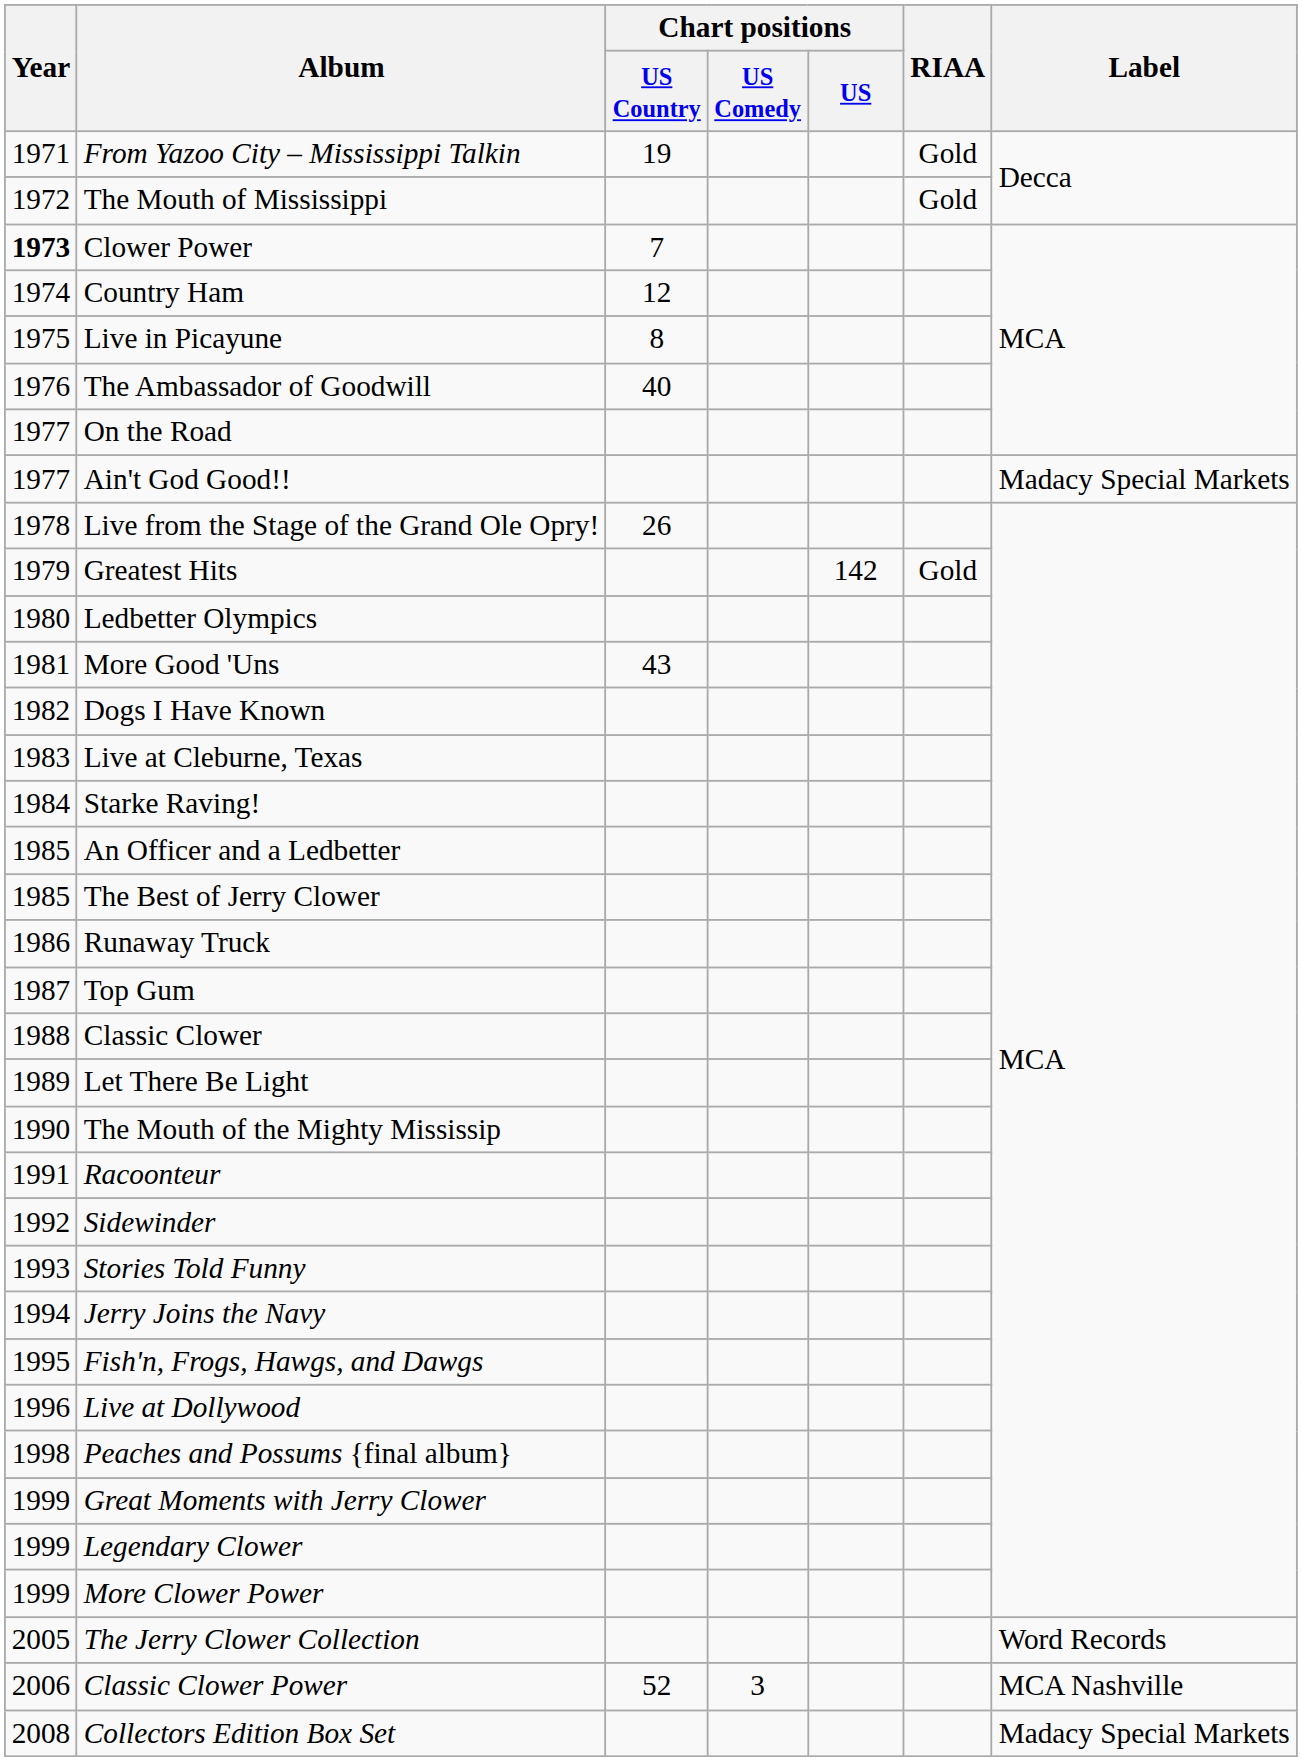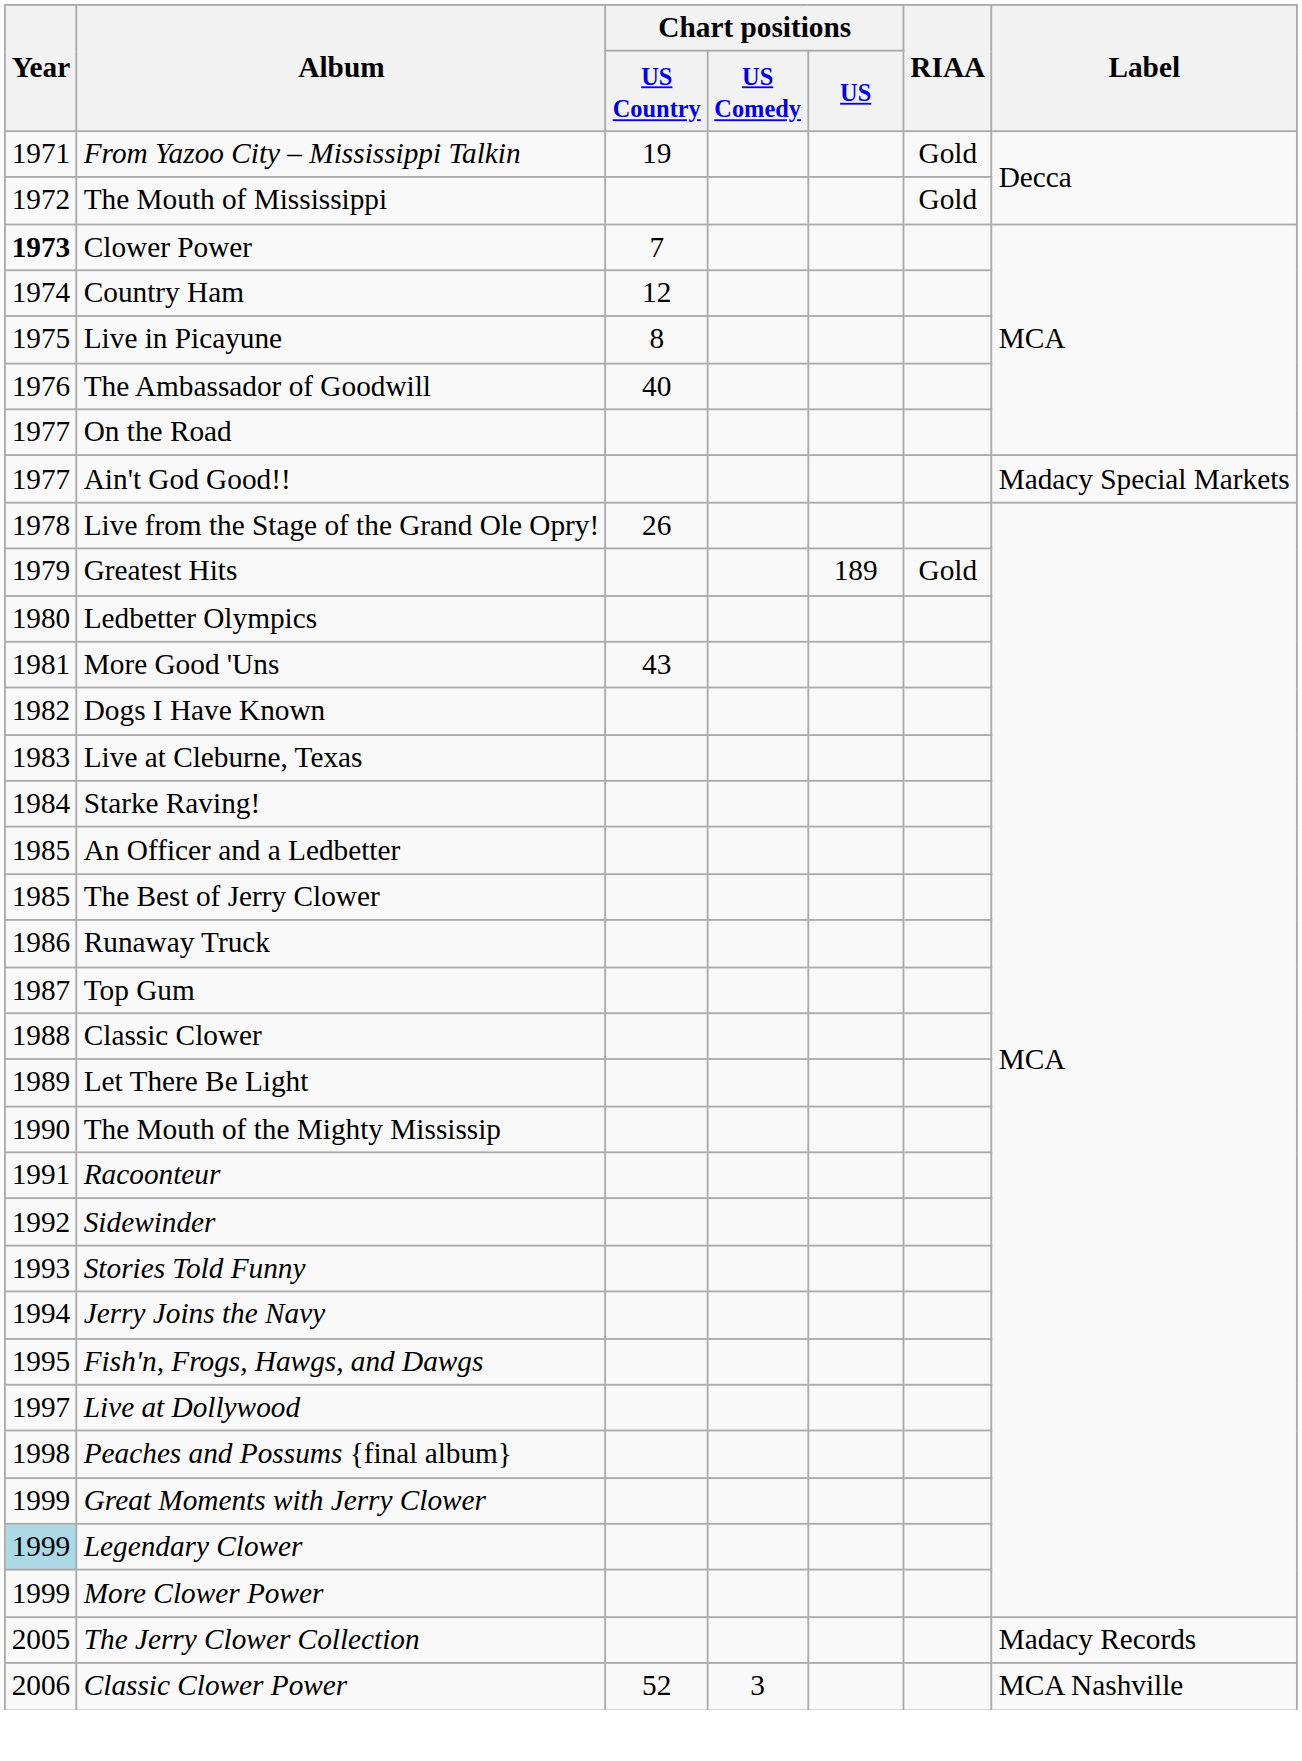 <table class="wikitable">
 <tr>
 <th rowspan="2">Year</th>
 <th rowspan="2">Album</th>
 <th colspan="3">Chart positions</th>
 <th rowspan="2">RIAA</th>
 <th rowspan="2">Label</th>
 </tr>
 <tr>
 <th width="45"><small><a href='#'>US Country</a></small></th>
 <th width="45"><small><a href='#'>US Comedy</a></small></th>
 <th width="45"><small><a href='#'>US</a></small></th>
 </tr>
 <tr>
 <td>1971</td>
 <td><em>From Yazoo City – Mississippi Talkin<strong></td>
 <td align="center">19</td>
 <td></td>
 <td></td>
 <td align="center">Gold</td>
 <td rowspan="2">Decca</td>
 </tr>
 <tr>
 <td>1972</td>
 <td></em>The Mouth of Mississippi<em></td>
 <td align="center"></td>
 <td></td>
 <td></td>
 <td align="center">Gold</td>
 </tr>
 <tr>
 <td><strong>1973</strong></td>
 <td></em>Clower Power<em></td>
 <td align="center">7</td>
 <td></td>
 <td></td>
 <td></td>
 <td rowspan="5">MCA</td>
 </tr>
 <tr>
 <td>1974</td>
 <td></em>Country Ham<em></td>
 <td align="center">12</td>
 <td></td>
 <td></td>
 <td></td>
 </tr>
 <tr>
 <td>1975</td>
 <td></em>Live in Picayune<em></td>
 <td align="center">8</td>
 <td></td>
 <td></td>
 <td></td>
 </tr>
 <tr>
 <td>1976</td>
 <td></em>The Ambassador of Goodwill<em></td>
 <td align="center">40</td>
 <td></td>
 <td></td>
 <td></td>
 </tr>
 <tr>
 <td>1977</td>
 <td></em>On the Road<em></td>
 <td align="center"></td>
 <td></td>
 <td></td>
 <td></td>
 </tr>
 <tr>
 <td>1977</td>
 <td></em>Ain't God Good!!<em></td>
 <td align="center"></td>
 <td></td>
 <td></td>
 <td></td>
 <td rowspan="1">Madacy Special Markets</td>
 </tr>
 <tr>
 <td>1978</td>
 <td></em>Live from the Stage of the Grand Ole Opry!<em></td>
 <td align="center">26</td>
 <td></td>
 <td></td>
 <td></td>
 <td rowspan="24">MCA</td>
 </tr>
 <tr>
 <td>1979</td>
 <td></em>Greatest Hits<em></td>
 <td align="center"></td>
 <td></td>
-<td align="center">142</td>
+<td align="center">189</td>
 <td align="center">Gold</td>
 </tr>
 <tr>
 <td>1980</td>
 <td></em>Ledbetter Olympics<em></td>
 <td align="center"></td>
 <td></td>
 <td></td>
 <td></td>
 </tr>
 <tr>
 <td>1981</td>
 <td></em>More Good 'Uns<em></td>
 <td align="center">43</td>
 <td></td>
 <td></td>
 <td></td>
 </tr>
 <tr>
 <td>1982</td>
 <td></em>Dogs I Have Known<em></td>
 <td align="center"></td>
 <td></td>
 <td></td>
 <td></td>
 </tr>
 <tr>
 <td>1983</td>
 <td></em>Live at Cleburne, Texas<em></td>
 <td align="center"></td>
 <td></td>
 <td></td>
 <td></td>
 </tr>
 <tr>
 <td>1984</td>
 <td></em>Starke Raving!<em></td>
 <td align="center"></td>
 <td></td>
 <td></td>
 <td></td>
 </tr>
 <tr>
 <td>1985</td>
 <td></em>An Officer and a Ledbetter<em></td>
 <td align="center"></td>
 <td></td>
 <td></td>
 <td></td>
 </tr>
 <tr>
 <td>1985</td>
 <td></em>The Best of Jerry Clower<em></td>
 <td align="center"></td>
 <td></td>
 <td></td>
 <td></td>
 </tr>
 <tr>
 <td>1986</td>
 <td></em>Runaway Truck<em></td>
 <td align="center"></td>
 <td></td>
 <td></td>
 <td></td>
 </tr>
 <tr>
 <td>1987</td>
 <td></em>Top Gum<em></td>
 <td align="center"></td>
 <td></td>
 <td></td>
 <td></td>
 </tr>
 <tr>
 <td>1988</td>
 <td></em>Classic Clower<em></td>
 <td align="center"></td>
 <td></td>
 <td></td>
 <td></td>
 </tr>
 <tr>
 <td>1989</td>
 <td></em>Let There Be Light<em></td>
 <td align="center"></td>
 <td></td>
 <td></td>
 <td></td>
 </tr>
 <tr>
 <td>1990</td>
 <td></em>The Mouth of the Mighty Mississip</strong></td>
 <td align="center"></td>
 <td></td>
 <td></td>
 <td></td>
 </tr>
 <tr>
 <td>1991</td>
 <td><em>Racoonteur</em></td>
 <td align="center"></td>
 <td></td>
 <td></td>
 <td></td>
 </tr>
 <tr>
 <td>1992</td>
 <td><em>Sidewinder</em></td>
 <td align="center"></td>
 <td></td>
 <td></td>
 <td></td>
 </tr>
 <tr>
 <td>1993</td>
 <td><em>Stories Told Funny</em></td>
 <td align="center"></td>
 <td></td>
 <td></td>
 <td></td>
 </tr>
 <tr>
 <td>1994</td>
 <td><em>Jerry Joins the Navy</em></td>
 <td align="center"></td>
 <td></td>
 <td></td>
 <td></td>
 </tr>
 <tr>
 <td>1995</td>
 <td><em>Fish'n, Frogs, Hawgs, and Dawgs</em></td>
 <td align="center"></td>
 <td></td>
 <td></td>
 <td></td>
 </tr>
 <tr>
-<td>1996</td>
+<td>1997</td>
 <td><em>Live at Dollywood</em></td>
 <td align"center"></td>
 <td></td>
 <td></td>
 <td></td>
 </tr>
 <tr>
 <td>1998</td>
 <td><em>Peaches and Possums</em> {final album}</td>
 <td align="center"></td>
 <td></td>
 <td></td>
 <td></td>
 </tr>
 <tr>
 <td>1999</td>
 <td><em>Great Moments with Jerry Clower</em></td>
 <td align="center"></td>
 <td></td>
 <td></td>
 <td></td>
 </tr>
 <tr>
-<td>1999</td>
+<td style="background: lightblue;">1999</td>
 <td><em>Legendary Clower</em></td>
 <td align="center"></td>
 <td></td>
 <td></td>
 <td></td>
 </tr>
 <tr>
 <td>1999</td>
 <td><em>More Clower Power</em></td>
 <td align="center"></td>
 <td></td>
 <td></td>
 <td></td>
 </tr>
 <tr>
 <td>2005</td>
 <td><em>The Jerry Clower Collection</em></td>
 <td align="center"></td>
 <td></td>
 <td></td>
 <td></td>
-<td rowspan="1">Word Records</td>
+<td rowspan="1">Madacy Records</td>
 </tr>
 <tr>
 <td>2006</td>
 <td><em>Classic Clower Power</em></td>
 <td align="center">52</td>
 <td align="center">3</td>
 <td></td>
 <td></td>
 <td>MCA Nashville</td>
 </tr>
-<tr>
-<td>2008</td>
-<td><em>Collectors Edition Box Set</em></td>
-<td align="center"></td>
-<td></td>
-<td></td>
-<td></td>
-<td rowspan="1">Madacy Special Markets</td>
-</tr>
 </table>
